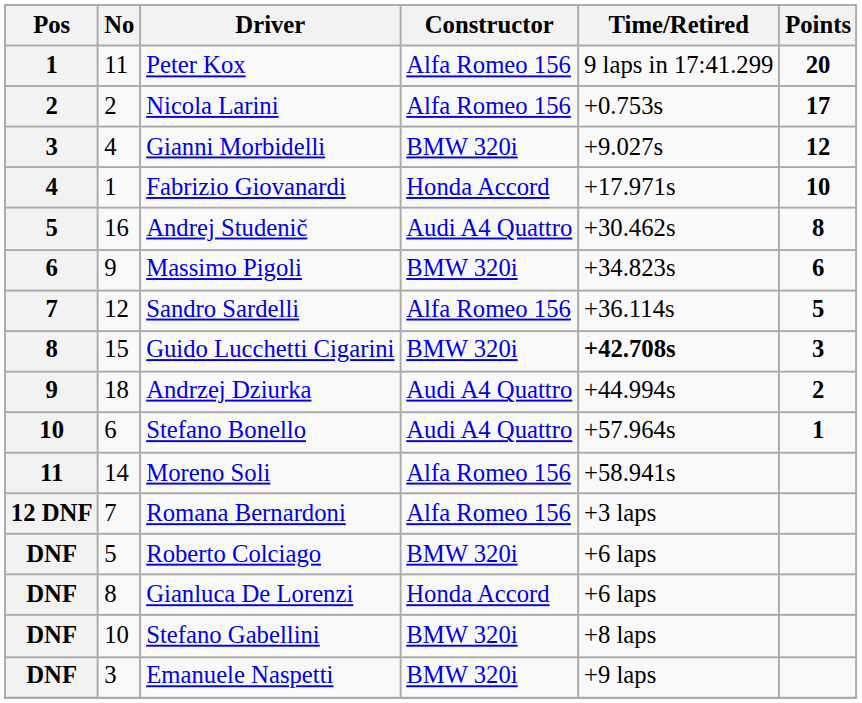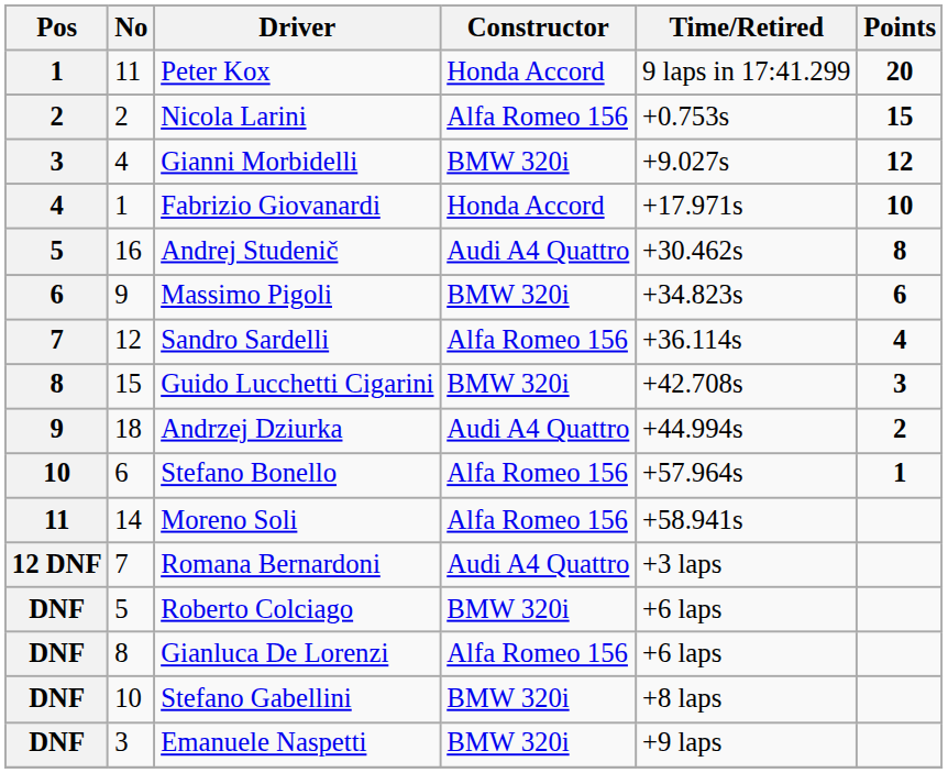 <table class="wikitable" style="font-size: 80%;">
 <tr>
 <th>Pos</th>
 <th>No</th>
 <th>Driver</th>
 <th>Constructor</th>
 <th>Time/Retired</th>
 <th>Points</th>
 </tr>
 <tr>
 <th>1</th>
 <td>11</td>
 <td> <a href='#'>Peter Kox</a></td>
-<td><a href='#'>Alfa Romeo 156</a></td>
+<td><a href='#'>Honda Accord</a></td>
 <td>9 laps in 17:41.299</td>
 <td style="text-align:center"><strong>20</strong></td>
 </tr>
 <tr>
 <th>2</th>
 <td>2</td>
 <td> <a href='#'>Nicola Larini</a></td>
 <td><a href='#'>Alfa Romeo 156</a></td>
 <td>+0.753s</td>
-<td style="text-align:center"><strong>17</strong></td>
+<td style="text-align:center"><strong>15</strong></td>
 </tr>
 <tr>
 <th>3</th>
 <td>4</td>
 <td> <a href='#'>Gianni Morbidelli</a></td>
 <td><a href='#'>BMW 320i</a></td>
 <td>+9.027s</td>
 <td style="text-align:center"><strong>12</strong></td>
 </tr>
 <tr>
 <th>4</th>
 <td>1</td>
 <td> <a href='#'>Fabrizio Giovanardi</a></td>
 <td><a href='#'>Honda Accord</a></td>
 <td>+17.971s</td>
 <td style="text-align:center"><strong>10</strong></td>
 </tr>
 <tr>
 <th>5</th>
 <td>16</td>
 <td> <a href='#'>Andrej Studenič</a></td>
 <td><a href='#'>Audi A4 Quattro</a></td>
 <td>+30.462s</td>
 <td style="text-align:center"><strong>8</strong></td>
 </tr>
 <tr>
 <th>6</th>
 <td>9</td>
 <td> <a href='#'>Massimo Pigoli</a></td>
 <td><a href='#'>BMW 320i</a></td>
 <td>+34.823s</td>
 <td style="text-align:center"><strong>6</strong></td>
 </tr>
 <tr>
 <th>7</th>
 <td>12</td>
 <td> <a href='#'>Sandro Sardelli</a></td>
 <td><a href='#'>Alfa Romeo 156</a></td>
 <td>+36.114s</td>
-<td style="text-align:center"><strong>5</strong></td>
+<td style="text-align:center"><strong>4</strong></td>
 </tr>
 <tr>
 <th>8</th>
 <td>15</td>
 <td> <a href='#'>Guido Lucchetti Cigarini</a></td>
 <td><a href='#'>BMW 320i</a></td>
-<td><strong>+42.708s</strong></td>
+<td>+42.708s</td>
 <td style="text-align:center"><strong>3</strong></td>
 </tr>
 <tr>
 <th>9</th>
 <td>18</td>
 <td> <a href='#'>Andrzej Dziurka</a></td>
 <td><a href='#'>Audi A4 Quattro</a></td>
 <td>+44.994s</td>
 <td style="text-align:center"><strong>2</strong></td>
 </tr>
 <tr>
 <th>10</th>
 <td>6</td>
 <td> <a href='#'>Stefano Bonello</a></td>
-<td><a href='#'>Audi A4 Quattro</a></td>
+<td><a href='#'>Alfa Romeo 156</a></td>
 <td>+57.964s</td>
 <td style="text-align:center"><strong>1</strong></td>
 </tr>
 <tr>
 <th>11</th>
 <td>14</td>
 <td> <a href='#'>Moreno Soli</a></td>
 <td><a href='#'>Alfa Romeo 156</a></td>
 <td>+58.941s</td>
 <td></td>
 </tr>
 <tr>
 <th>12 DNF</th>
 <td>7</td>
 <td> <a href='#'>Romana Bernardoni</a></td>
-<td><a href='#'>Alfa Romeo 156</a></td>
+<td><a href='#'>Audi A4 Quattro</a></td>
 <td>+3 laps</td>
 <td></td>
 </tr>
 <tr>
 <th>DNF</th>
 <td>5</td>
 <td> <a href='#'>Roberto Colciago</a></td>
 <td><a href='#'>BMW 320i</a></td>
 <td>+6 laps</td>
 <td></td>
 </tr>
 <tr>
 <th>DNF</th>
 <td>8</td>
 <td> <a href='#'>Gianluca De Lorenzi</a></td>
-<td><a href='#'>Honda Accord</a></td>
+<td><a href='#'>Alfa Romeo 156</a></td>
 <td>+6 laps</td>
 <td></td>
 </tr>
 <tr>
 <th>DNF</th>
 <td>10</td>
 <td> <a href='#'>Stefano Gabellini</a></td>
 <td><a href='#'>BMW 320i</a></td>
 <td>+8 laps</td>
 <td></td>
 </tr>
 <tr>
 <th>DNF</th>
 <td>3</td>
 <td> <a href='#'>Emanuele Naspetti</a></td>
 <td><a href='#'>BMW 320i</a></td>
 <td>+9 laps</td>
 <td></td>
 </tr>
 <tr>
 </tr>
 </table>
